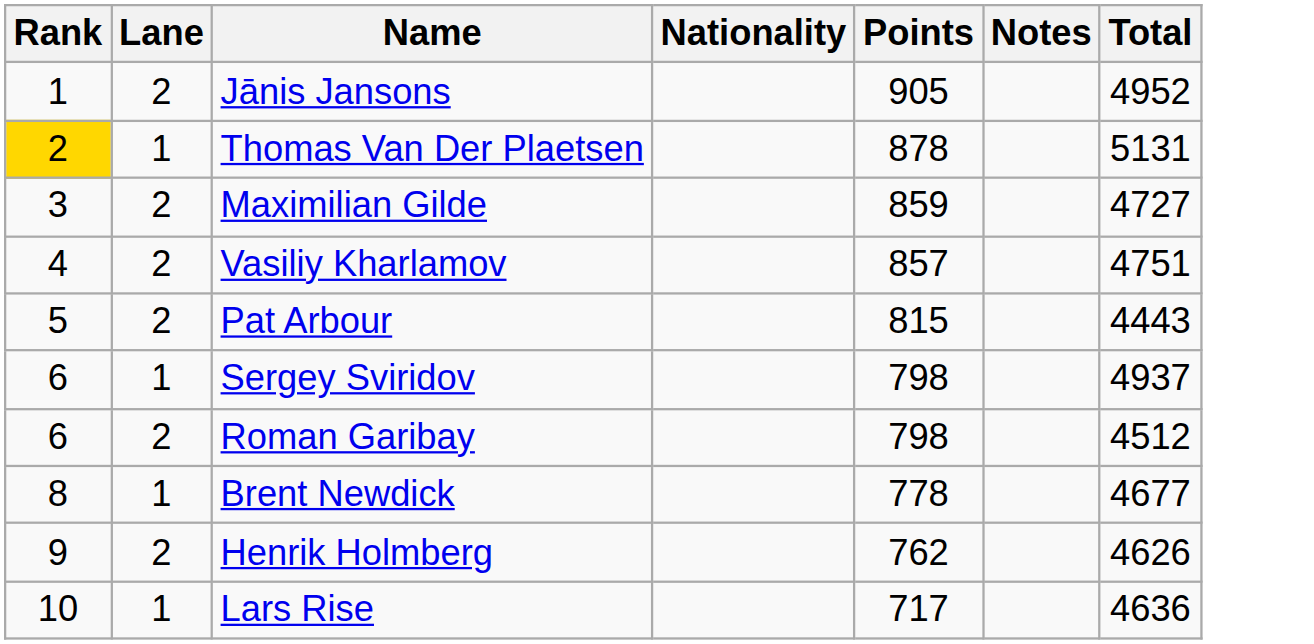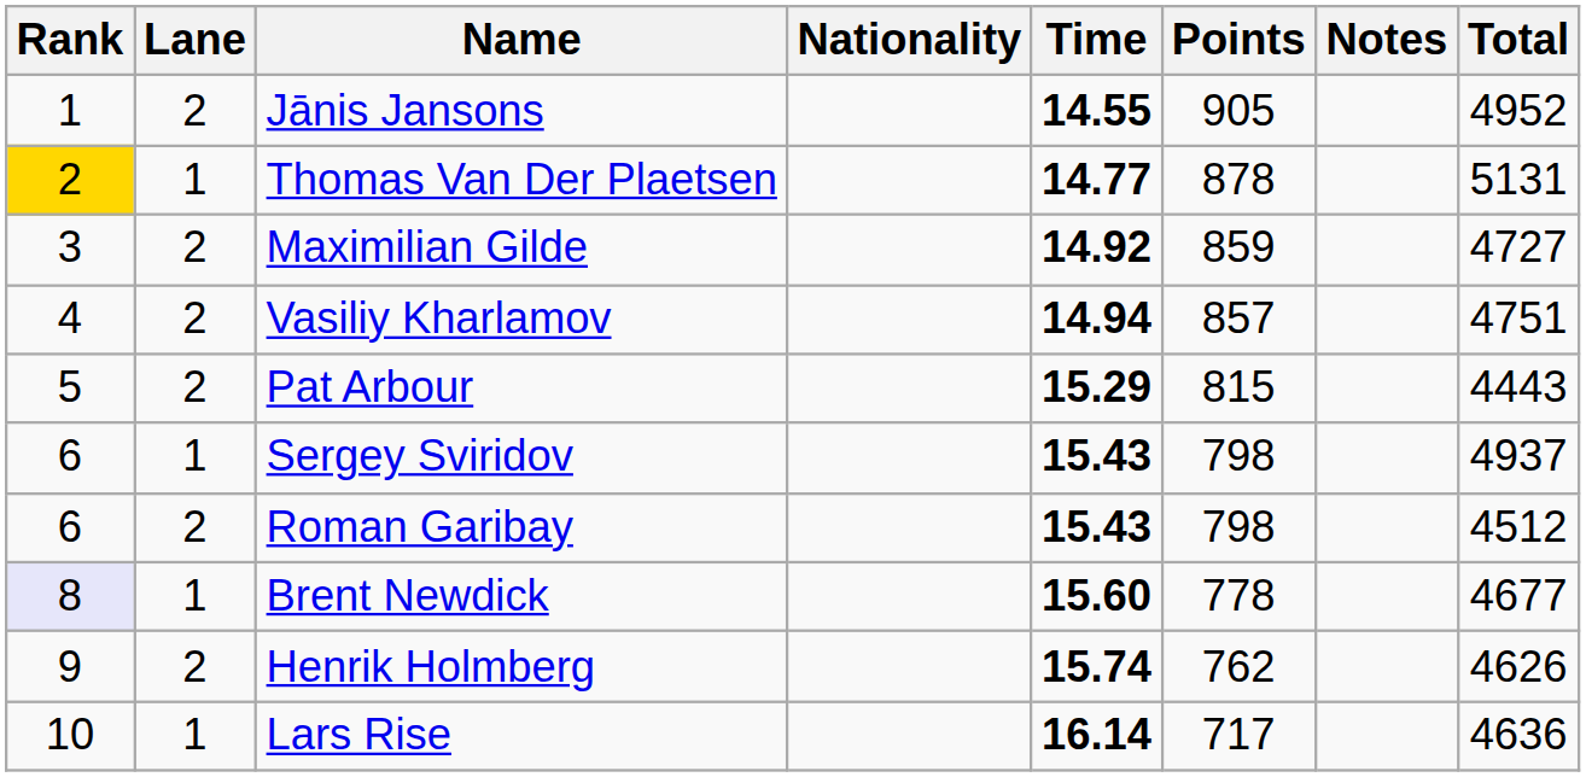 <table class="wikitable sortable" style="text-align:center">
 <tr>
 <th>Rank</th>
 <th>Lane</th>
 <th>Name</th>
 <th>Nationality</th>
+<th>Time</th>
 <th>Points</th>
 <th>Notes</th>
 <th>Total</th>
 </tr>
 <tr>
 <td>1</td>
 <td>2</td>
 <td align="left"><a href='#'>Jānis Jansons</a></td>
 <td align=left></td>
+<td><strong>14.55</strong></td>
 <td>905</td>
 <td></td>
 <td>4952</td>
 </tr>
 <tr>
 <td style="background: gold;">2</td>
 <td>1</td>
 <td align="left"><a href='#'>Thomas Van Der Plaetsen</a></td>
 <td align=left></td>
+<td><strong>14.77</strong></td>
 <td>878</td>
 <td></td>
 <td>5131</td>
 </tr>
 <tr>
 <td>3</td>
 <td>2</td>
 <td align="left"><a href='#'>Maximilian Gilde</a></td>
 <td align=left></td>
+<td><strong>14.92</strong></td>
 <td>859</td>
 <td></td>
 <td>4727</td>
 </tr>
 <tr>
 <td>4</td>
 <td>2</td>
 <td align="left"><a href='#'>Vasiliy Kharlamov</a></td>
 <td align=left></td>
+<td><strong>14.94</strong></td>
 <td>857</td>
 <td></td>
 <td>4751</td>
 </tr>
 <tr>
 <td>5</td>
 <td>2</td>
 <td align="left"><a href='#'>Pat Arbour</a></td>
 <td align=left></td>
+<td><strong>15.29</strong></td>
 <td>815</td>
 <td></td>
 <td>4443</td>
 </tr>
 <tr>
 <td>6</td>
 <td>1</td>
 <td align="left"><a href='#'>Sergey Sviridov</a></td>
 <td align=left></td>
+<td><strong>15.43</strong></td>
 <td>798</td>
 <td></td>
 <td>4937</td>
 </tr>
 <tr>
 <td>6</td>
 <td>2</td>
 <td align="left"><a href='#'>Roman Garibay</a></td>
 <td align=left></td>
+<td><strong>15.43</strong></td>
 <td>798</td>
 <td></td>
 <td>4512</td>
 </tr>
 <tr>
-<td>8</td>
+<td style="background: lavender;">8</td>
 <td>1</td>
 <td align="left"><a href='#'>Brent Newdick</a></td>
 <td align=left></td>
+<td><strong>15.60</strong></td>
 <td>778</td>
 <td></td>
 <td>4677</td>
 </tr>
 <tr>
 <td>9</td>
 <td>2</td>
 <td align="left"><a href='#'>Henrik Holmberg</a></td>
 <td align=left></td>
+<td><strong>15.74</strong></td>
 <td>762</td>
 <td></td>
 <td>4626</td>
 </tr>
 <tr>
 <td>10</td>
 <td>1</td>
 <td align="left"><a href='#'>Lars Rise</a></td>
 <td align=left></td>
+<td><strong>16.14</strong></td>
 <td>717</td>
 <td></td>
 <td>4636</td>
 </tr>
 </table>
